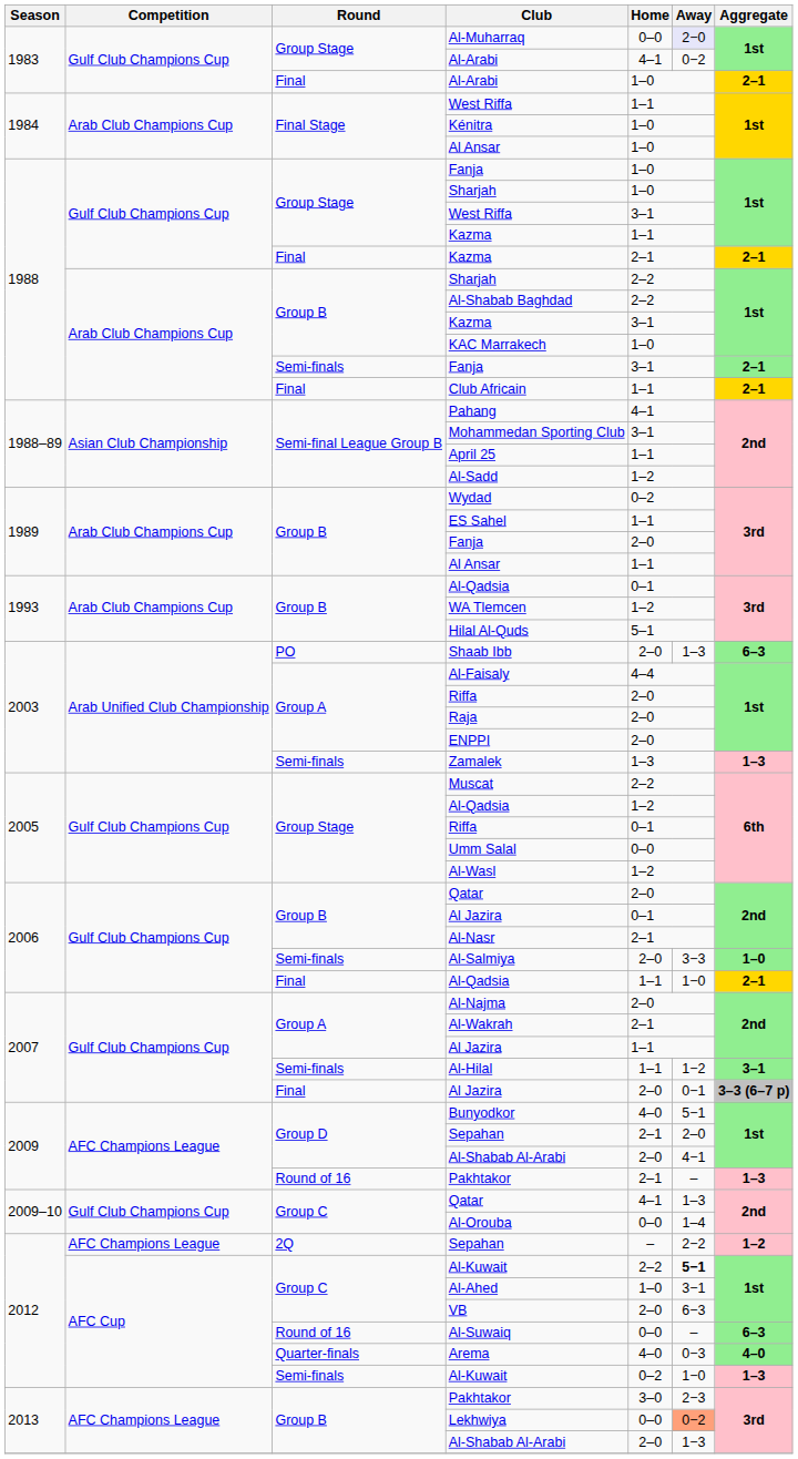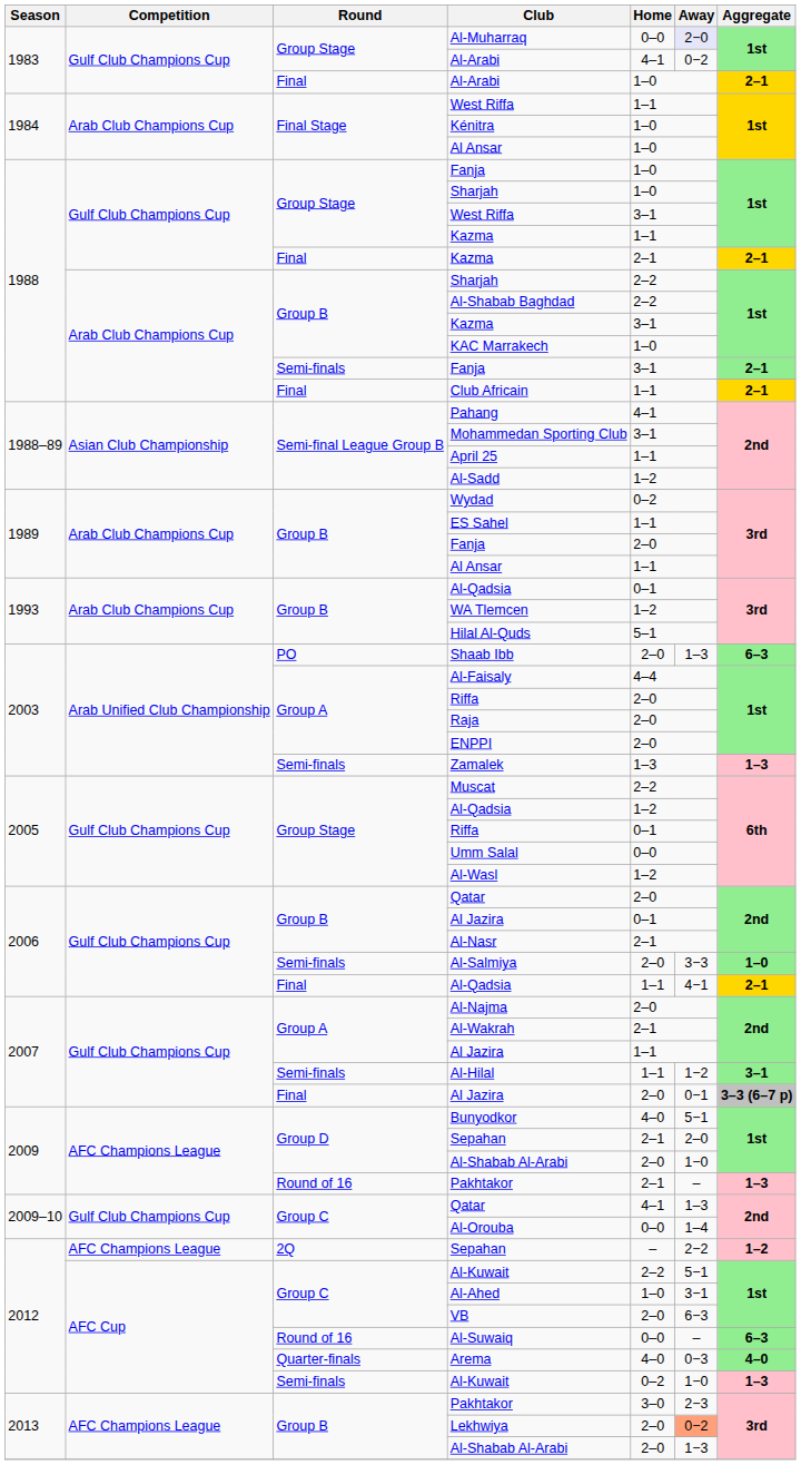 <table class="wikitable">
 <tr>
 <th>Season</th>
 <th>Competition</th>
 <th>Round</th>
 <th>Club</th>
 <th>Home</th>
 <th>Away</th>
 <th>Aggregate</th>
 </tr>
 <tr>
 <td rowspan="3">1983</td>
 <td rowspan="3"><a href='#'>Gulf Club Champions Cup</a></td>
 <td rowspan="2"><a href='#'>Group Stage</a></td>
 <td> <a href='#'>Al-Muharraq</a></td>
 <td style="text-align:center;">0–0</td>
 <td style="background: lavender; text-align:center;">2−0</td>
 <td bgcolor=lightgreen style="text-align:center;" rowspan="2"><strong>1st</strong></td>
 </tr>
 <tr>
 <td> <a href='#'>Al-Arabi</a></td>
 <td style="text-align:center;">4–1</td>
 <td style="text-align:center;">0−2</td>
 </tr>
 <tr>
 <td rowspan="1"><a href='#'>Final</a></td>
 <td> <a href='#'>Al-Arabi</a></td>
 <td colspan="2"><div><span>1–0</span></div></td>
 <td bgcolor=gold style="text-align:center;"><strong>2–1</strong></td>
 </tr>
 <tr>
 <td rowspan="3">1984</td>
 <td rowspan="3"><a href='#'>Arab Club Champions Cup</a></td>
 <td rowspan="3"><a href='#'>Final Stage</a></td>
 <td> <a href='#'>West Riffa</a></td>
 <td colspan="2"><div><span>1–1</span></div></td>
 <td bgcolor=gold style="text-align:center;" rowspan="3"><strong>1st</strong></td>
 </tr>
 <tr>
 <td> <a href='#'>Kénitra</a></td>
 <td colspan="2"><div><span>1–0</span></div></td>
 </tr>
 <tr>
 <td> <a href='#'>Al Ansar</a></td>
 <td colspan="2"><div><span>1–0</span></div></td>
 </tr>
 <tr>
 <td rowspan="11">1988</td>
 <td rowspan="5"><a href='#'>Gulf Club Champions Cup</a></td>
 <td rowspan="4"><a href='#'>Group Stage</a></td>
 <td> <a href='#'>Fanja</a></td>
 <td colspan="2"><div><span>1–0</span></div></td>
 <td bgcolor=lightgreen style="text-align:center;" rowspan="4"><strong>1st</strong></td>
 </tr>
 <tr>
 <td> <a href='#'>Sharjah</a></td>
 <td colspan="2"><div><span>1–0</span></div></td>
 </tr>
 <tr>
 <td> <a href='#'>West Riffa</a></td>
 <td colspan="2"><div><span>3–1</span></div></td>
 </tr>
 <tr>
 <td> <a href='#'>Kazma</a></td>
 <td colspan="2"><div><span>1–1</span></div></td>
 </tr>
 <tr>
 <td rowspan="1"><a href='#'>Final</a></td>
 <td> <a href='#'>Kazma</a></td>
 <td colspan="2"><div><span>2–1</span></div></td>
 <td bgcolor=gold style="text-align:center;" rowspan="1"><strong>2–1</strong></td>
 </tr>
 <tr>
 <td rowspan="6"><a href='#'>Arab Club Champions Cup</a></td>
 <td rowspan="4"><a href='#'>Group B</a></td>
 <td> <a href='#'>Sharjah</a></td>
 <td colspan="2"><div><span>2–2</span></div></td>
 <td bgcolor=lightgreen style="text-align:center;" rowspan="4"><strong>1st</strong></td>
 </tr>
 <tr>
 <td> <a href='#'>Al-Shabab Baghdad</a></td>
 <td colspan="2"><div><span>2–2</span></div></td>
 </tr>
 <tr>
 <td> <a href='#'>Kazma</a></td>
 <td colspan="2"><div><span>3–1</span></div></td>
 </tr>
 <tr>
 <td> <a href='#'>KAC Marrakech</a></td>
 <td colspan="2"><div><span>1–0</span></div></td>
 </tr>
 <tr>
 <td rowspan="1"><a href='#'>Semi-finals</a></td>
 <td> <a href='#'>Fanja</a></td>
 <td colspan="2"><div><span>3–1</span></div></td>
 <td bgcolor=lightgreen style="text-align:center;"><strong>2–1</strong></td>
 </tr>
 <tr>
 <td rowspan="1"><a href='#'>Final</a></td>
 <td> <a href='#'>Club Africain</a></td>
 <td colspan="2"><div><span>1–1</span></div></td>
 <td bgcolor=gold style="text-align:center;" rowspan="1"><strong>2–1</strong></td>
 </tr>
 <tr>
 <td rowspan="4">1988–89</td>
 <td rowspan="4"><a href='#'>Asian Club Championship</a></td>
 <td rowspan="4"><a href='#'>Semi-final League Group B</a></td>
 <td> <a href='#'>Pahang</a></td>
 <td colspan="2"><div><span>4–1</span></div></td>
 <td bgcolor=pink style="text-align:center;" rowspan="4"><strong>2nd</strong></td>
 </tr>
 <tr>
 <td> <a href='#'>Mohammedan Sporting Club</a></td>
 <td colspan="2"><div><span>3–1</span></div></td>
 </tr>
 <tr>
 <td> <a href='#'>April 25</a></td>
 <td colspan="2"><div><span>1–1</span></div></td>
 </tr>
 <tr>
 <td> <a href='#'>Al-Sadd</a></td>
 <td colspan="2"><div><span>1–2</span></div></td>
 </tr>
 <tr>
 <td rowspan="4">1989</td>
 <td rowspan="4"><a href='#'>Arab Club Champions Cup</a></td>
 <td rowspan="4"><a href='#'>Group B</a></td>
 <td> <a href='#'>Wydad</a></td>
 <td colspan="2"><div><span>0–2</span></div></td>
 <td bgcolor=pink style="text-align:center;" rowspan="4"><strong>3rd</strong></td>
 </tr>
 <tr>
 <td> <a href='#'>ES Sahel</a></td>
 <td colspan="2"><div><span>1–1</span></div></td>
 </tr>
 <tr>
 <td> <a href='#'>Fanja</a></td>
 <td colspan="2"><div><span>2–0</span></div></td>
 </tr>
 <tr>
 <td> <a href='#'>Al Ansar</a></td>
 <td colspan="2"><div><span>1–1</span></div></td>
 </tr>
 <tr>
 <td rowspan="3">1993</td>
 <td rowspan="3"><a href='#'>Arab Club Champions Cup</a></td>
 <td rowspan="3"><a href='#'>Group B</a></td>
 <td> <a href='#'>Al-Qadsia</a></td>
 <td colspan="2"><div><span>0–1</span></div></td>
 <td bgcolor=pink style="text-align:center;" rowspan="3"><strong>3rd</strong></td>
 </tr>
 <tr>
 <td> <a href='#'>WA Tlemcen</a></td>
 <td colspan="2"><div><span>1–2</span></div></td>
 </tr>
 <tr>
 <td> <a href='#'>Hilal Al-Quds</a></td>
 <td colspan="2"><div><span>5–1</span></div></td>
 </tr>
 <tr>
 <td rowspan="6">2003</td>
 <td rowspan="6"><a href='#'>Arab Unified Club Championship</a></td>
 <td rowspan="1"><a href='#'>PO</a></td>
 <td> <a href='#'>Shaab Ibb</a></td>
 <td style="text-align:center;">2–0</td>
 <td style="text-align:center;">1–3</td>
 <td bgcolor=lightgreen style="text-align:center;"><strong>6–3</strong></td>
 </tr>
 <tr>
 <td rowspan="4"><a href='#'>Group A</a></td>
 <td> <a href='#'>Al-Faisaly</a></td>
 <td colspan="2"><div><span>4–4</span></div></td>
 <td bgcolor=lightgreen style="text-align:center;" rowspan="4"><strong>1st</strong></td>
 </tr>
 <tr>
 <td> <a href='#'>Riffa</a></td>
 <td colspan="2"><div><span>2–0</span></div></td>
 </tr>
 <tr>
 <td> <a href='#'>Raja</a></td>
 <td colspan="2"><div><span>2–0</span></div></td>
 </tr>
 <tr>
 <td> <a href='#'>ENPPI</a></td>
 <td colspan="2"><div><span>2–0</span></div></td>
 </tr>
 <tr>
 <td rowspan="1"><a href='#'>Semi-finals</a></td>
 <td> <a href='#'>Zamalek</a></td>
 <td colspan="2"><div><span>1–3</span></div></td>
 <td bgcolor=pink style="text-align:center;" rowspan="1"><strong>1–3</strong></td>
 </tr>
 <tr>
 <td rowspan="5">2005</td>
 <td rowspan="5"><a href='#'>Gulf Club Champions Cup</a></td>
 <td rowspan="5"><a href='#'>Group Stage</a></td>
 <td> <a href='#'>Muscat</a></td>
 <td colspan="2"><div><span>2–2</span></div></td>
 <td bgcolor=pink style="text-align:center;" rowspan="5"><strong>6th</strong></td>
 </tr>
 <tr>
 <td> <a href='#'>Al-Qadsia</a></td>
 <td colspan="2"><div><span>1–2</span></div></td>
 </tr>
 <tr>
 <td> <a href='#'>Riffa</a></td>
 <td colspan="2"><div><span>0–1</span></div></td>
 </tr>
 <tr>
 <td> <a href='#'>Umm Salal</a></td>
 <td colspan="2"><div><span>0–0</span></div></td>
 </tr>
 <tr>
 <td> <a href='#'>Al-Wasl</a></td>
 <td colspan="2"><div><span>1–2</span></div></td>
 </tr>
 <tr>
 <td rowspan="5">2006</td>
 <td rowspan="5"><a href='#'>Gulf Club Champions Cup</a></td>
 <td rowspan="3"><a href='#'>Group B</a></td>
 <td> <a href='#'>Qatar</a></td>
 <td colspan="2"><div><span>2–0</span></div></td>
 <td bgcolor=lightgreen style="text-align:center;" rowspan="3"><strong>2nd</strong></td>
 </tr>
 <tr>
 <td> <a href='#'>Al Jazira</a></td>
 <td colspan="2"><div><span>0–1</span></div></td>
 </tr>
 <tr>
 <td> <a href='#'>Al-Nasr</a></td>
 <td colspan="2"><div><span>2–1</span></div></td>
 </tr>
 <tr>
 <td rowspan="1"><a href='#'>Semi-finals</a></td>
 <td> <a href='#'>Al-Salmiya</a></td>
 <td style="text-align:center;">2–0</td>
 <td style="text-align:center;">3−3</td>
 <td bgcolor=lightgreen style="text-align:center;"><strong>1–0</strong></td>
 </tr>
 <tr>
 <td rowspan="1"><a href='#'>Final</a></td>
 <td> <a href='#'>Al-Qadsia</a></td>
 <td style="text-align:center;">1–1</td>
-<td style="text-align:center;">1−0</td>
+<td style="text-align:center;">4−1</td>
 <td bgcolor=gold style="text-align:center;"><strong>2–1</strong></td>
 </tr>
 <tr>
 <td rowspan="5">2007</td>
 <td rowspan="5"><a href='#'>Gulf Club Champions Cup</a></td>
 <td rowspan="3"><a href='#'>Group A</a></td>
 <td> <a href='#'>Al-Najma</a></td>
 <td colspan="2"><div><span>2–0</span></div></td>
 <td bgcolor=lightgreen style="text-align:center;" rowspan="3"><strong>2nd</strong></td>
 </tr>
 <tr>
 <td> <a href='#'>Al-Wakrah</a></td>
 <td colspan="2"><div><span>2–1</span></div></td>
 </tr>
 <tr>
 <td> <a href='#'>Al Jazira</a></td>
 <td colspan="2"><div><span>1–1</span></div></td>
 </tr>
 <tr>
 <td rowspan="1"><a href='#'>Semi-finals</a></td>
 <td> <a href='#'>Al-Hilal</a></td>
 <td style="text-align:center;">1–1</td>
 <td style="text-align:center;">1−2</td>
 <td bgcolor=lightgreen style="text-align:center;" rowspan="1"><strong>3–1</strong></td>
 </tr>
 <tr>
 <td rowspan="1"><a href='#'>Final</a></td>
 <td> <a href='#'>Al Jazira</a></td>
 <td style="text-align:center;">2–0</td>
 <td style="text-align:center;">0−1</td>
 <td bgcolor=silver style="text-align:center;"><strong>3–3 (6–7 p)</strong></td>
 </tr>
 <tr>
 <td rowspan="4">2009</td>
 <td rowspan="4"><a href='#'>AFC Champions League</a></td>
 <td rowspan="3"><a href='#'>Group D</a></td>
 <td> <a href='#'>Bunyodkor</a></td>
 <td style="text-align:center;">4–0</td>
 <td style="text-align:center;">5−1</td>
 <td bgcolor=lightgreen style="text-align:center;" rowspan="3"><strong>1st</strong></td>
 </tr>
 <tr>
 <td> <a href='#'>Sepahan</a></td>
 <td style="text-align:center;">2–1</td>
 <td style="text-align:center;">2–0</td>
 </tr>
 <tr>
 <td> <a href='#'>Al-Shabab Al-Arabi</a></td>
 <td style="text-align:center;">2–0</td>
-<td style="text-align:center;">4−1</td>
+<td style="text-align:center;">1−0</td>
 </tr>
 <tr>
 <td rowspan="1"><a href='#'>Round of 16</a></td>
 <td> <a href='#'>Pakhtakor</a></td>
 <td style="text-align:center;">2–1</td>
 <td style="text-align:center;">–</td>
 <td bgcolor=pink style="text-align:center;"><strong>1–3</strong></td>
 </tr>
 <tr>
 <td rowspan="2">2009–10</td>
 <td rowspan="2"><a href='#'>Gulf Club Champions Cup</a></td>
 <td rowspan="2"><a href='#'>Group C</a></td>
 <td> <a href='#'>Qatar</a></td>
 <td style="text-align:center;">4–1</td>
 <td style="text-align:center;">1–3</td>
 <td bgcolor=pink style="text-align:center;" rowspan="2"><strong>2nd</strong></td>
 </tr>
 <tr>
 <td> <a href='#'>Al-Orouba</a></td>
 <td style="text-align:center;">0–0</td>
 <td style="text-align:center;">1–4</td>
 </tr>
 <tr>
 <td rowspan="7">2012</td>
 <td rowspan="1"><a href='#'>AFC Champions League</a></td>
 <td rowspan="1"><a href='#'>2Q</a></td>
 <td> <a href='#'>Sepahan</a></td>
 <td style="text-align:center;">–</td>
 <td style="text-align:center;">2−2</td>
 <td bgcolor=pink style="text-align:center;"><strong>1–2</strong></td>
 </tr>
 <tr>
 <td rowspan="6"><a href='#'>AFC Cup</a></td>
 <td rowspan="3"><a href='#'>Group C</a></td>
 <td> <a href='#'>Al-Kuwait</a></td>
 <td style="text-align:center;">2–2</td>
-<td style="text-align:center;"><strong>5−1</strong></td>
+<td style="text-align:center;">5−1</td>
 <td bgcolor=lightgreen style="text-align:center;" rowspan="3"><strong>1st</strong></td>
 </tr>
 <tr>
 <td> <a href='#'>Al-Ahed</a></td>
 <td style="text-align:center;">1–0</td>
 <td style="text-align:center;">3−1</td>
 </tr>
 <tr>
 <td> <a href='#'>VB</a></td>
 <td style="text-align:center;">2–0</td>
 <td style="text-align:center;">6−3</td>
 </tr>
 <tr>
 <td rowspan="1"><a href='#'>Round of 16</a></td>
 <td> <a href='#'>Al-Suwaiq</a></td>
 <td style="text-align:center;">0–0</td>
 <td style="text-align:center;">–</td>
 <td bgcolor=lightgreen style="text-align:center;"><strong>6–3</strong></td>
 </tr>
 <tr>
 <td rowspan="1"><a href='#'>Quarter-finals</a></td>
 <td> <a href='#'>Arema</a></td>
 <td style="text-align:center;">4–0</td>
 <td style="text-align:center;">0−3</td>
 <td bgcolor=lightgreen style="text-align:center;"><strong>4–0</strong></td>
 </tr>
 <tr>
 <td rowspan="1"><a href='#'>Semi-finals</a></td>
 <td> <a href='#'>Al-Kuwait</a></td>
 <td style="text-align:center;">0–2</td>
 <td style="text-align:center;">1−0</td>
 <td bgcolor=pink style="text-align:center;"><strong>1–3</strong></td>
 </tr>
 <tr>
 <td rowspan="3">2013</td>
 <td rowspan="3"><a href='#'>AFC Champions League</a></td>
 <td rowspan="3"><a href='#'>Group B</a></td>
 <td> <a href='#'>Pakhtakor</a></td>
 <td style="text-align:center;">3–0</td>
 <td style="text-align:center;">2−3</td>
 <td bgcolor=pink style="text-align:center;" rowspan="3"><strong>3rd</strong></td>
 </tr>
 <tr>
 <td> <a href='#'>Lekhwiya</a></td>
-<td style="text-align:center;">0–0</td>
+<td style="text-align:center;">2–0</td>
 <td style="background: lightsalmon; text-align:center;">0−2</td>
 </tr>
 <tr>
 <td> <a href='#'>Al-Shabab Al-Arabi</a></td>
 <td style="text-align:center;">2–0</td>
 <td style="text-align:center;">1−3</td>
 </tr>
 <tr>
 </tr>
 </table>
